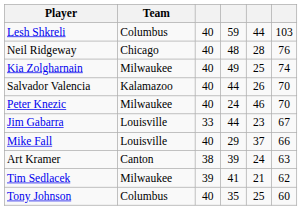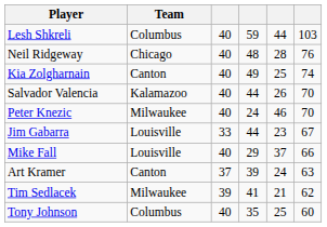 <table class="wikitable">
 <tr>
 <th width=150>Player</th>
 <th width=100>Team</th>
 <th width=28></th>
 <th width=28></th>
 <th width=28></th>
 <th width=28></th>
 </tr>
 <tr align=center>
 <td align=left><a href='#'>Lesh Shkreli</a></td>
 <td align=left>Columbus</td>
 <td>40</td>
 <td>59</td>
 <td>44</td>
 <td>103</td>
 </tr>
 <tr align=center>
 <td align=left>Neil Ridgeway</td>
 <td align=left>Chicago</td>
 <td>40</td>
 <td>48</td>
 <td>28</td>
 <td>76</td>
 </tr>
 <tr align=center>
 <td align=left><a href='#'>Kia Zolgharnain</a></td>
-<td align=left>Milwaukee</td>
+<td align=left>Canton</td>
 <td>40</td>
 <td>49</td>
 <td>25</td>
 <td>74</td>
 </tr>
 <tr align=center>
 <td align=left>Salvador Valencia</td>
 <td align=left>Kalamazoo</td>
 <td>40</td>
 <td>44</td>
 <td>26</td>
 <td>70</td>
 </tr>
 <tr align=center>
 <td align=left><a href='#'>Peter Knezic</a></td>
 <td align=left>Milwaukee</td>
 <td>40</td>
 <td>24</td>
 <td>46</td>
 <td>70</td>
 </tr>
 <tr align=center>
 <td align=left><a href='#'>Jim Gabarra</a></td>
 <td align=left>Louisville</td>
 <td>33</td>
 <td>44</td>
 <td>23</td>
 <td>67</td>
 </tr>
 <tr align=center>
 <td align=left><a href='#'>Mike Fall</a></td>
 <td align=left>Louisville</td>
 <td>40</td>
 <td>29</td>
 <td>37</td>
 <td>66</td>
 </tr>
 <tr align=center>
 <td align=left>Art Kramer</td>
 <td align=left>Canton</td>
-<td>38</td>
+<td>37</td>
 <td>39</td>
 <td>24</td>
 <td>63</td>
 </tr>
 <tr align=center>
 <td align=left><a href='#'>Tim Sedlacek</a></td>
 <td align=left>Milwaukee</td>
 <td>39</td>
 <td>41</td>
 <td>21</td>
 <td>62</td>
 </tr>
 <tr align=center>
 <td align=left><a href='#'>Tony Johnson</a></td>
 <td align=left>Columbus</td>
 <td>40</td>
 <td>35</td>
 <td>25</td>
 <td>60</td>
 </tr>
 </table>
